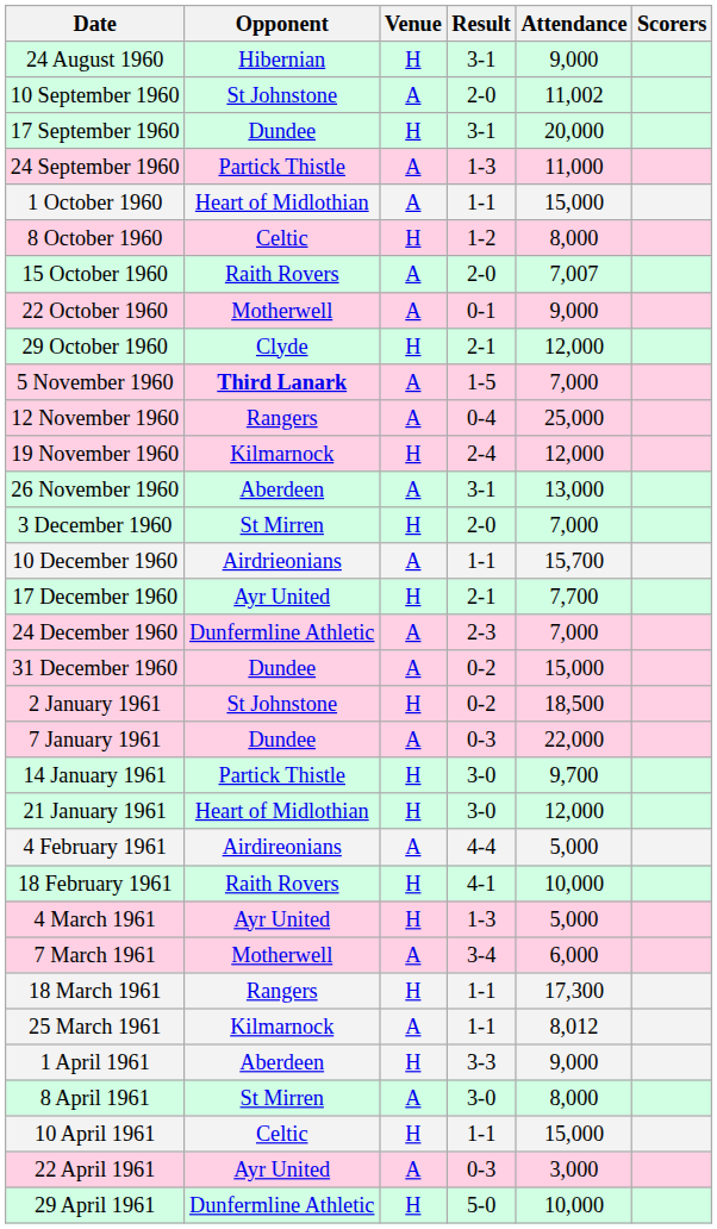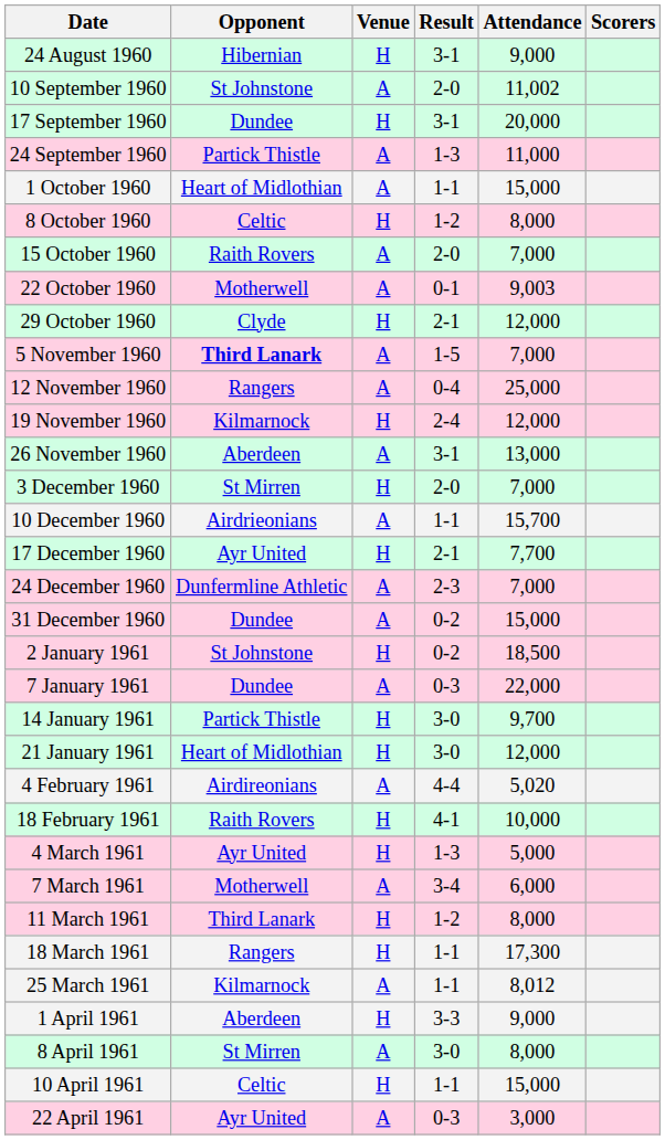 <table class="wikitable sortable" style="font-size:95%; text-align:center">
 <tr>
 <th>Date</th>
 <th>Opponent</th>
 <th>Venue</th>
 <th>Result</th>
 <th>Attendance</th>
 <th>Scorers</th>
 </tr>
 <tr bgcolor = "#d0ffe3">
 <td>24 August 1960</td>
 <td><a href='#'>Hibernian</a></td>
 <td><a href='#'>H</a></td>
 <td>3-1</td>
 <td>9,000</td>
 <td></td>
 </tr>
 <tr bgcolor = "#d0ffe3">
 <td>10 September 1960</td>
 <td><a href='#'>St Johnstone</a></td>
 <td><a href='#'>A</a></td>
 <td>2-0</td>
 <td>11,002</td>
 <td></td>
 </tr>
 <tr bgcolor = "#d0ffe3">
 <td>17 September 1960</td>
 <td><a href='#'>Dundee</a></td>
 <td><a href='#'>H</a></td>
 <td>3-1</td>
 <td>20,000</td>
 <td></td>
 </tr>
 <tr bgcolor = "#ffd0e3">
 <td>24 September 1960</td>
 <td><a href='#'>Partick Thistle</a></td>
 <td><a href='#'>A</a></td>
 <td>1-3</td>
 <td>11,000</td>
 <td></td>
 </tr>
 <tr bgcolor = "#f3f3f3">
 <td>1 October 1960</td>
 <td><a href='#'>Heart of Midlothian</a></td>
 <td><a href='#'>A</a></td>
 <td>1-1</td>
 <td>15,000</td>
 <td></td>
 </tr>
 <tr bgcolor = "#ffd0e3">
 <td>8 October 1960</td>
 <td><a href='#'>Celtic</a></td>
 <td><a href='#'>H</a></td>
 <td>1-2</td>
 <td>8,000</td>
 <td></td>
 </tr>
 <tr bgcolor = "#d0ffe3">
 <td>15 October 1960</td>
 <td><a href='#'>Raith Rovers</a></td>
 <td><a href='#'>A</a></td>
 <td>2-0</td>
-<td>7,007</td>
+<td>7,000</td>
 <td></td>
 </tr>
 <tr bgcolor = "#ffd0e3">
 <td>22 October 1960</td>
 <td><a href='#'>Motherwell</a></td>
 <td><a href='#'>A</a></td>
 <td>0-1</td>
-<td>9,000</td>
+<td>9,003</td>
 <td></td>
 </tr>
 <tr bgcolor = "#d0ffe3">
 <td>29 October 1960</td>
 <td><a href='#'>Clyde</a></td>
 <td><a href='#'>H</a></td>
 <td>2-1</td>
 <td>12,000</td>
 <td></td>
 </tr>
 <tr bgcolor = "#ffd0e3">
 <td>5 November 1960</td>
 <td><strong><a href='#'>Third Lanark</a></strong></td>
 <td><a href='#'>A</a></td>
 <td>1-5</td>
 <td>7,000</td>
 <td></td>
 </tr>
 <tr bgcolor = "#ffd0e3">
 <td>12 November 1960</td>
 <td><a href='#'>Rangers</a></td>
 <td><a href='#'>A</a></td>
 <td>0-4</td>
 <td>25,000</td>
 <td></td>
 </tr>
 <tr bgcolor = "#ffd0e3">
 <td>19 November 1960</td>
 <td><a href='#'>Kilmarnock</a></td>
 <td><a href='#'>H</a></td>
 <td>2-4</td>
 <td>12,000</td>
 <td></td>
 </tr>
 <tr bgcolor = "#d0ffe3">
 <td>26 November 1960</td>
 <td><a href='#'>Aberdeen</a></td>
 <td><a href='#'>A</a></td>
 <td>3-1</td>
 <td>13,000</td>
 <td></td>
 </tr>
 <tr bgcolor = "#d0ffe3">
 <td>3 December 1960</td>
 <td><a href='#'>St Mirren</a></td>
 <td><a href='#'>H</a></td>
 <td>2-0</td>
 <td>7,000</td>
 <td></td>
 </tr>
 <tr bgcolor = "#f3f3f3">
 <td>10 December 1960</td>
 <td><a href='#'>Airdrieonians</a></td>
 <td><a href='#'>A</a></td>
 <td>1-1</td>
 <td>15,700</td>
 <td></td>
 </tr>
 <tr bgcolor = "#d0ffe3">
 <td>17 December 1960</td>
 <td><a href='#'>Ayr United</a></td>
 <td><a href='#'>H</a></td>
 <td>2-1</td>
 <td>7,700</td>
 <td></td>
 </tr>
 <tr bgcolor = "#ffd0e3">
 <td>24 December 1960</td>
 <td><a href='#'>Dunfermline Athletic</a></td>
 <td><a href='#'>A</a></td>
 <td>2-3</td>
 <td>7,000</td>
 <td></td>
 </tr>
 <tr bgcolor = "#ffd0e3">
 <td>31 December 1960</td>
 <td><a href='#'>Dundee</a></td>
 <td><a href='#'>A</a></td>
 <td>0-2</td>
 <td>15,000</td>
 <td></td>
 </tr>
 <tr bgcolor = "#ffd0e3">
 <td>2 January 1961</td>
 <td><a href='#'>St Johnstone</a></td>
 <td><a href='#'>H</a></td>
 <td>0-2</td>
 <td>18,500</td>
 <td></td>
 </tr>
 <tr bgcolor = "#ffd0e3">
 <td>7 January 1961</td>
 <td><a href='#'>Dundee</a></td>
 <td><a href='#'>A</a></td>
 <td>0-3</td>
 <td>22,000</td>
 <td></td>
 </tr>
 <tr bgcolor = "#d0ffe3">
 <td>14 January 1961</td>
 <td><a href='#'>Partick Thistle</a></td>
 <td><a href='#'>H</a></td>
 <td>3-0</td>
 <td>9,700</td>
 <td></td>
 </tr>
 <tr bgcolor = "#d0ffe3">
 <td>21 January 1961</td>
 <td><a href='#'>Heart of Midlothian</a></td>
 <td><a href='#'>H</a></td>
 <td>3-0</td>
 <td>12,000</td>
 <td></td>
 </tr>
 <tr bgcolor = "#f3f3f3">
 <td>4 February 1961</td>
 <td><a href='#'>Airdireonians</a></td>
 <td><a href='#'>A</a></td>
 <td>4-4</td>
-<td>5,000</td>
+<td>5,020</td>
 <td></td>
 </tr>
 <tr bgcolor = "#d0ffe3">
 <td>18 February 1961</td>
 <td><a href='#'>Raith Rovers</a></td>
 <td><a href='#'>H</a></td>
 <td>4-1</td>
 <td>10,000</td>
 <td></td>
 </tr>
 <tr bgcolor = "#ffd0e3">
 <td>4 March 1961</td>
 <td><a href='#'>Ayr United</a></td>
 <td><a href='#'>H</a></td>
 <td>1-3</td>
 <td>5,000</td>
 <td></td>
 </tr>
 <tr bgcolor = "#ffd0e3">
 <td>7 March 1961</td>
 <td><a href='#'>Motherwell</a></td>
 <td><a href='#'>A</a></td>
 <td>3-4</td>
 <td>6,000</td>
+<td></td>
+</tr>
+<tr bgcolor = "#ffd0e3">
+<td>11 March 1961</td>
+<td><a href='#'>Third Lanark</a></td>
+<td><a href='#'>H</a></td>
+<td>1-2</td>
+<td>8,000</td>
 <td></td>
 </tr>
 <tr bgcolor = "#f3f3f3">
 <td>18 March 1961</td>
 <td><a href='#'>Rangers</a></td>
 <td><a href='#'>H</a></td>
 <td>1-1</td>
 <td>17,300</td>
 <td></td>
 </tr>
 <tr bgcolor = "#f3f3f3">
 <td>25 March 1961</td>
 <td><a href='#'>Kilmarnock</a></td>
 <td><a href='#'>A</a></td>
 <td>1-1</td>
 <td>8,012</td>
 <td></td>
 </tr>
 <tr bgcolor = "#f3f3f3">
 <td>1 April 1961</td>
 <td><a href='#'>Aberdeen</a></td>
 <td><a href='#'>H</a></td>
 <td>3-3</td>
 <td>9,000</td>
 <td></td>
 </tr>
 <tr bgcolor = "#d0ffe3">
 <td>8 April 1961</td>
 <td><a href='#'>St Mirren</a></td>
 <td><a href='#'>A</a></td>
 <td>3-0</td>
 <td>8,000</td>
 <td></td>
 </tr>
 <tr bgcolor = "#f3f3f3">
 <td>10 April 1961</td>
 <td><a href='#'>Celtic</a></td>
 <td><a href='#'>H</a></td>
 <td>1-1</td>
 <td>15,000</td>
 <td></td>
 </tr>
 <tr bgcolor = "#ffd0e3">
 <td>22 April 1961</td>
 <td><a href='#'>Ayr United</a></td>
 <td><a href='#'>A</a></td>
 <td>0-3</td>
 <td>3,000</td>
 <td></td>
 </tr>
-<tr bgcolor = "#d0ffe3">
-<td>29 April 1961</td>
-<td><a href='#'>Dunfermline Athletic</a></td>
-<td><a href='#'>H</a></td>
-<td>5-0</td>
-<td>10,000</td>
-<td></td>
-</tr>
 </table>
